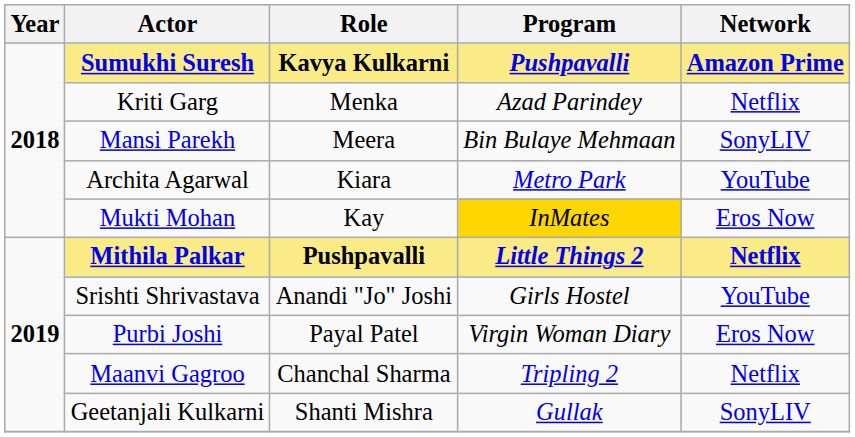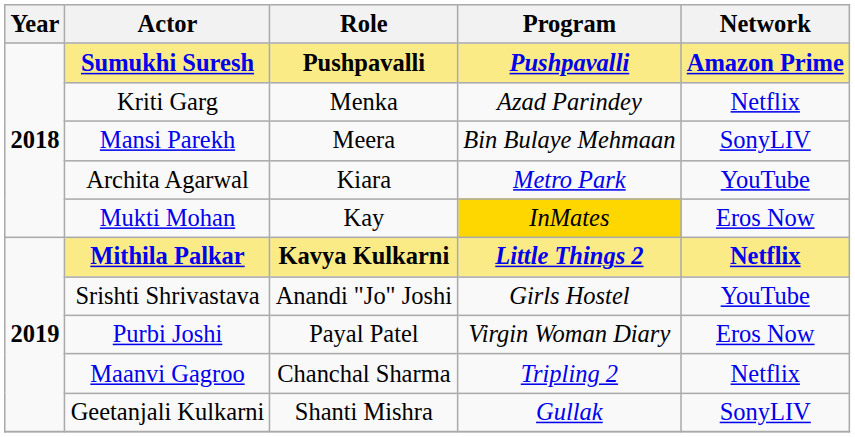 <table class="wikitable sortable" style="text-align:center;">
 <tr>
 <th>Year</th>
 <th>Actor</th>
 <th>Role</th>
 <th>Program</th>
 <th>Network</th>
 </tr>
 <tr>
 <td rowspan="5"><strong>2018</strong></td>
 <td style="background:#FAEB86;"><strong><a href='#'>Sumukhi Suresh</a></strong></td>
-<td style="background:#FAEB86;"><strong>Kavya Kulkarni</strong></td>
+<td style="background:#FAEB86;"><strong>Pushpavalli</strong></td>
 <td style="background:#FAEB86;"><strong><em><a href='#'>Pushpavalli</a></em></strong></td>
 <td style="background:#FAEB86;"><strong><a href='#'>Amazon Prime</a></strong></td>
 </tr>
 <tr>
 <td>Kriti Garg</td>
 <td>Menka</td>
 <td><em>Azad Parindey</em></td>
 <td><a href='#'>Netflix</a></td>
 </tr>
 <tr>
 <td><a href='#'>Mansi Parekh</a></td>
 <td>Meera</td>
 <td><em>Bin Bulaye Mehmaan</em></td>
 <td><a href='#'>SonyLIV</a></td>
 </tr>
 <tr>
 <td>Archita Agarwal</td>
 <td>Kiara</td>
 <td><em><a href='#'>Metro Park</a></em></td>
 <td><a href='#'>YouTube</a></td>
 </tr>
 <tr>
 <td><a href='#'>Mukti Mohan</a></td>
 <td>Kay</td>
 <td style="background: gold;"><em>InMates</em></td>
 <td><a href='#'>Eros Now</a></td>
 </tr>
 <tr>
 <td rowspan="5"><strong>2019</strong></td>
 <td style="background:#FAEB86;"><strong><a href='#'>Mithila Palkar</a></strong></td>
-<td style="background:#FAEB86;"><strong>Pushpavalli</strong></td>
+<td style="background:#FAEB86;"><strong>Kavya Kulkarni</strong></td>
 <td style="background:#FAEB86;"><strong><em><a href='#'>Little Things 2</a></em></strong></td>
 <td style="background:#FAEB86;"><strong><a href='#'>Netflix</a></strong></td>
 </tr>
 <tr>
 <td>Srishti Shrivastava</td>
 <td>Anandi "Jo" Joshi</td>
 <td><em>Girls Hostel</em></td>
 <td><a href='#'>YouTube</a></td>
 </tr>
 <tr>
 <td><a href='#'>Purbi Joshi</a></td>
 <td>Payal Patel</td>
 <td><em>Virgin Woman Diary</em></td>
 <td><a href='#'>Eros Now</a></td>
 </tr>
 <tr>
 <td><a href='#'>Maanvi Gagroo</a></td>
 <td>Chanchal Sharma</td>
 <td><em><a href='#'>Tripling 2</a></em></td>
 <td><a href='#'>Netflix</a></td>
 </tr>
 <tr>
 <td>Geetanjali Kulkarni</td>
 <td>Shanti Mishra</td>
 <td><em><a href='#'>Gullak</a></em></td>
 <td><a href='#'>SonyLIV</a></td>
 </tr>
 <tr>
 </tr>
 </table>
